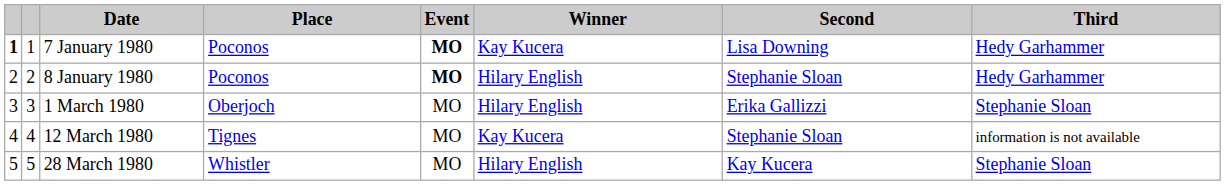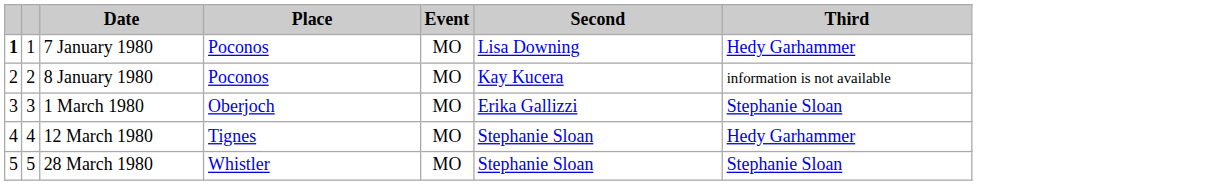 <table class="wikitable plainrowheaders" style="background:#fff; font-size:86%; line-height:16px; border:grey solid 1px; border-collapse:collapse;">
 <tr style="background:#ccc; text-align:center;">
 <th scope="col" style="background:#ccc; width=20 px;"></th>
 <th scope="col" style="background:#ccc; width=30 px;"></th>
 <th scope="col" style="background:#ccc; width:120px;">Date</th>
 <th scope="col" style="background:#ccc; width:160px;">Place</th>
 <th scope="col" style="background:#ccc; width:15px;">Event</th>
-<th scope="col" style="background:#ccc; width:185px;">Winner</th>
 <th scope="col" style="background:#ccc; width:185px;">Second</th>
 <th scope="col" style="background:#ccc; width:185px;">Third</th>
 </tr>
 <tr>
 <td align=center><strong>1</strong></td>
 <td align=center>1</td>
 <td>7 January 1980</td>
 <td> <a href='#'>Poconos</a></td>
-<td align=center><strong>MO</strong></td>
-<td> <a href='#'>Kay Kucera</a></td>
+<td align=center>MO</td>
 <td> <a href='#'>Lisa Downing</a></td>
 <td> <a href='#'>Hedy Garhammer</a></td>
 </tr>
 <tr>
 <td align=center>2</td>
 <td align=center>2</td>
 <td>8 January 1980</td>
 <td> <a href='#'>Poconos</a></td>
-<td align=center><strong>MO</strong></td>
-<td> <a href='#'>Hilary English</a></td>
-<td> <a href='#'>Stephanie Sloan</a></td>
-<td> <a href='#'>Hedy Garhammer</a></td>
+<td align=center>MO</td>
+<td> <a href='#'>Kay Kucera</a></td>
+<td> <small>information is not available</small></td>
 </tr>
 <tr>
 <td align=center>3</td>
 <td align=center>3</td>
 <td>1 March 1980</td>
 <td> <a href='#'>Oberjoch</a></td>
 <td align=center>MO</td>
-<td> <a href='#'>Hilary English</a></td>
 <td> <a href='#'>Erika Gallizzi</a></td>
 <td> <a href='#'>Stephanie Sloan</a></td>
 </tr>
 <tr>
 <td align=center>4</td>
 <td align=center>4</td>
 <td>12 March 1980</td>
 <td> <a href='#'>Tignes</a></td>
 <td align=center>MO</td>
-<td> <a href='#'>Kay Kucera</a></td>
 <td> <a href='#'>Stephanie Sloan</a></td>
-<td> <small>information is not available</small></td>
+<td> <a href='#'>Hedy Garhammer</a></td>
 </tr>
 <tr>
 <td align=center>5</td>
 <td align=center>5</td>
 <td>28 March 1980</td>
 <td> <a href='#'>Whistler</a></td>
 <td align=center>MO</td>
-<td> <a href='#'>Hilary English</a></td>
-<td> <a href='#'>Kay Kucera</a></td>
+<td> <a href='#'>Stephanie Sloan</a></td>
 <td> <a href='#'>Stephanie Sloan</a></td>
 </tr>
 </table>
